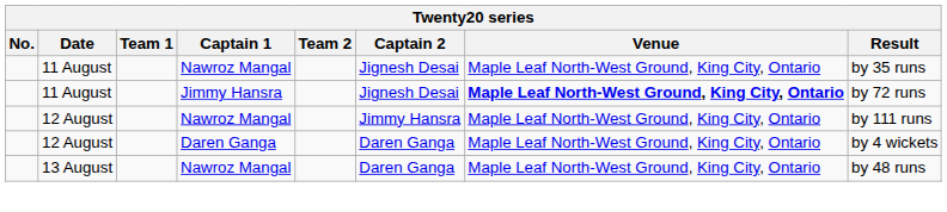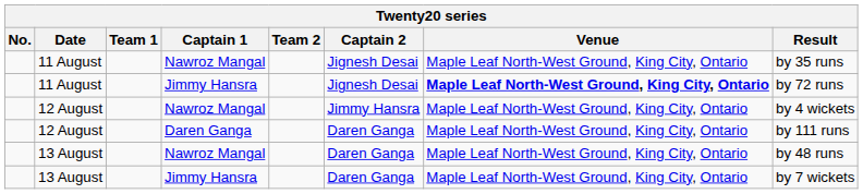 <table class="wikitable">
 <tr>
 <th colspan="8">Twenty20 series</th>
 </tr>
 <tr>
 <th>No.</th>
 <th>Date</th>
 <th>Team 1</th>
 <th>Captain 1</th>
 <th>Team 2</th>
 <th>Captain 2</th>
 <th>Venue</th>
 <th>Result</th>
 </tr>
 <tr>
 <td></td>
 <td>11 August</td>
 <td></td>
 <td><a href='#'>Nawroz Mangal</a></td>
 <td></td>
 <td><a href='#'>Jignesh Desai</a></td>
 <td><a href='#'>Maple Leaf North-West Ground</a>, <a href='#'>King City</a>, <a href='#'>Ontario</a></td>
 <td> by 35 runs</td>
 </tr>
 <tr>
 <td></td>
 <td>11 August</td>
 <td></td>
 <td><a href='#'>Jimmy Hansra</a></td>
 <td></td>
 <td><a href='#'>Jignesh Desai</a></td>
 <td><strong><a href='#'>Maple Leaf North-West Ground</a>, <a href='#'>King City</a>, <a href='#'>Ontario</a></strong></td>
 <td> by 72 runs</td>
 </tr>
 <tr>
 <td></td>
 <td>12 August</td>
 <td></td>
 <td><a href='#'>Nawroz Mangal</a></td>
 <td></td>
 <td><a href='#'>Jimmy Hansra</a></td>
 <td><a href='#'>Maple Leaf North-West Ground</a>, <a href='#'>King City</a>, <a href='#'>Ontario</a></td>
-<td> by 111 runs</td>
+<td> by 4 wickets</td>
 </tr>
 <tr>
 <td></td>
 <td>12 August</td>
 <td></td>
 <td><a href='#'>Daren Ganga</a></td>
 <td></td>
 <td><a href='#'>Daren Ganga</a></td>
 <td><a href='#'>Maple Leaf North-West Ground</a>, <a href='#'>King City</a>, <a href='#'>Ontario</a></td>
-<td> by 4 wickets</td>
+<td> by 111 runs</td>
 </tr>
 <tr>
 <td></td>
 <td>13 August</td>
 <td></td>
 <td><a href='#'>Nawroz Mangal</a></td>
 <td></td>
 <td><a href='#'>Daren Ganga</a></td>
 <td><a href='#'>Maple Leaf North-West Ground</a>, <a href='#'>King City</a>, <a href='#'>Ontario</a></td>
 <td> by 48 runs</td>
 </tr>
+<tr>
+<td></td>
+<td>13 August</td>
+<td></td>
+<td><a href='#'>Jimmy Hansra</a></td>
+<td></td>
+<td><a href='#'>Daren Ganga</a></td>
+<td><a href='#'>Maple Leaf North-West Ground</a>, <a href='#'>King City</a>, <a href='#'>Ontario</a></td>
+<td> by 7 wickets</td>
+</tr>
 </table>
